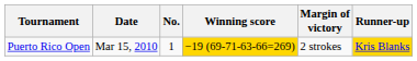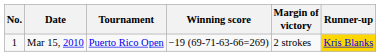 <table class="wikitable" style="font-size:95%;">
 <tr>
+<th>No.</th>
+<th>Date</th>
 <th>Tournament</th>
-<th>Date</th>
-<th>No.</th>
 <th>Winning score</th>
 <th>Margin of<br>victory</th>
 <th>Runner-up</th>
 </tr>
 <tr>
+<td align=center>1</td>
+<td>Mar 15, <a href='#'>2010</a></td>
 <td><a href='#'>Puerto Rico Open</a></td>
-<td>Mar 15, <a href='#'>2010</a></td>
-<td align=center>1</td>
-<td style="background: gold;">−19 (69-71-63-66=269)</td>
+<td>−19 (69-71-63-66=269)</td>
 <td>2 strokes</td>
 <td style="background: gold;"> <a href='#'>Kris Blanks</a></td>
 </tr>
 </table>
